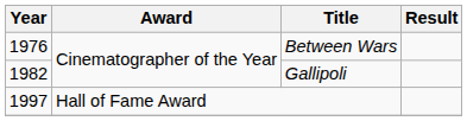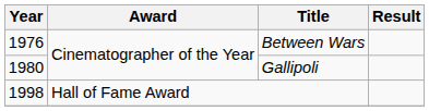 <table class="wikitable">
 <tr>
 <th>Year</th>
 <th>Award</th>
 <th>Title</th>
 <th>Result</th>
 </tr>
 <tr>
 <td>1976</td>
 <td rowspan=2>Cinematographer of the Year</td>
 <td><em>Between Wars</em></td>
 <td></td>
 </tr>
 <tr>
-<td>1982</td>
+<td>1980</td>
 <td><em>Gallipoli</em></td>
 <td></td>
 </tr>
 <tr>
-<td>1997</td>
+<td>1998</td>
 <td colspan=2>Hall of Fame Award</td>
 <td></td>
 </tr>
 <tr>
 </tr>
 </table>
